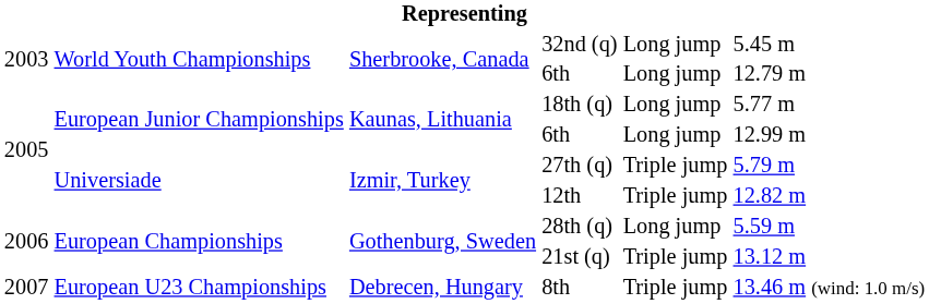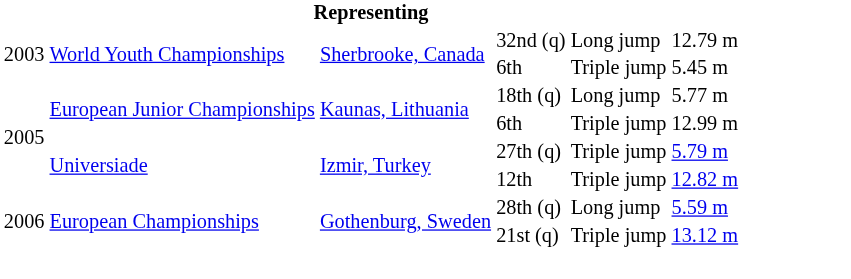 <table>
 <tr>
 <th colspan="6">Representing </th>
 </tr>
 <tr>
 <td rowspan=2>2003</td>
 <td rowspan=2><a href='#'>World Youth Championships</a></td>
 <td rowspan=2><a href='#'>Sherbrooke, Canada</a></td>
 <td>32nd (q)</td>
 <td>Long jump</td>
-<td>5.45 m</td>
+<td>12.79 m</td>
 </tr>
 <tr>
 <td>6th</td>
-<td>Long jump</td>
-<td>12.79 m</td>
+<td>Triple jump</td>
+<td>5.45 m</td>
 </tr>
 <tr>
 <td rowspan=4>2005</td>
 <td rowspan=2><a href='#'>European Junior Championships</a></td>
 <td rowspan=2><a href='#'>Kaunas, Lithuania</a></td>
 <td>18th (q)</td>
 <td>Long jump</td>
 <td>5.77 m</td>
 </tr>
 <tr>
 <td>6th</td>
-<td>Long jump</td>
+<td>Triple jump</td>
 <td>12.99 m</td>
 </tr>
 <tr>
 <td rowspan=2><a href='#'>Universiade</a></td>
 <td rowspan=2><a href='#'>Izmir, Turkey</a></td>
 <td>27th (q)</td>
 <td>Triple jump</td>
 <td><a href='#'>5.79 m</a></td>
 </tr>
 <tr>
 <td>12th</td>
 <td>Triple jump</td>
 <td><a href='#'>12.82 m</a></td>
 </tr>
 <tr>
 <td rowspan=2>2006</td>
 <td rowspan=2><a href='#'>European Championships</a></td>
 <td rowspan=2><a href='#'>Gothenburg, Sweden</a></td>
 <td>28th (q)</td>
 <td>Long jump</td>
 <td><a href='#'>5.59 m</a></td>
 </tr>
 <tr>
 <td>21st (q)</td>
 <td>Triple jump</td>
 <td><a href='#'>13.12 m</a></td>
 </tr>
-<tr>
-<td>2007</td>
-<td><a href='#'>European U23 Championships</a></td>
-<td><a href='#'>Debrecen, Hungary</a></td>
-<td>8th</td>
-<td>Triple jump</td>
-<td><a href='#'>13.46 m</a> <small>(wind: 1.0 m/s)</small></td>
-</tr>
 </table>
